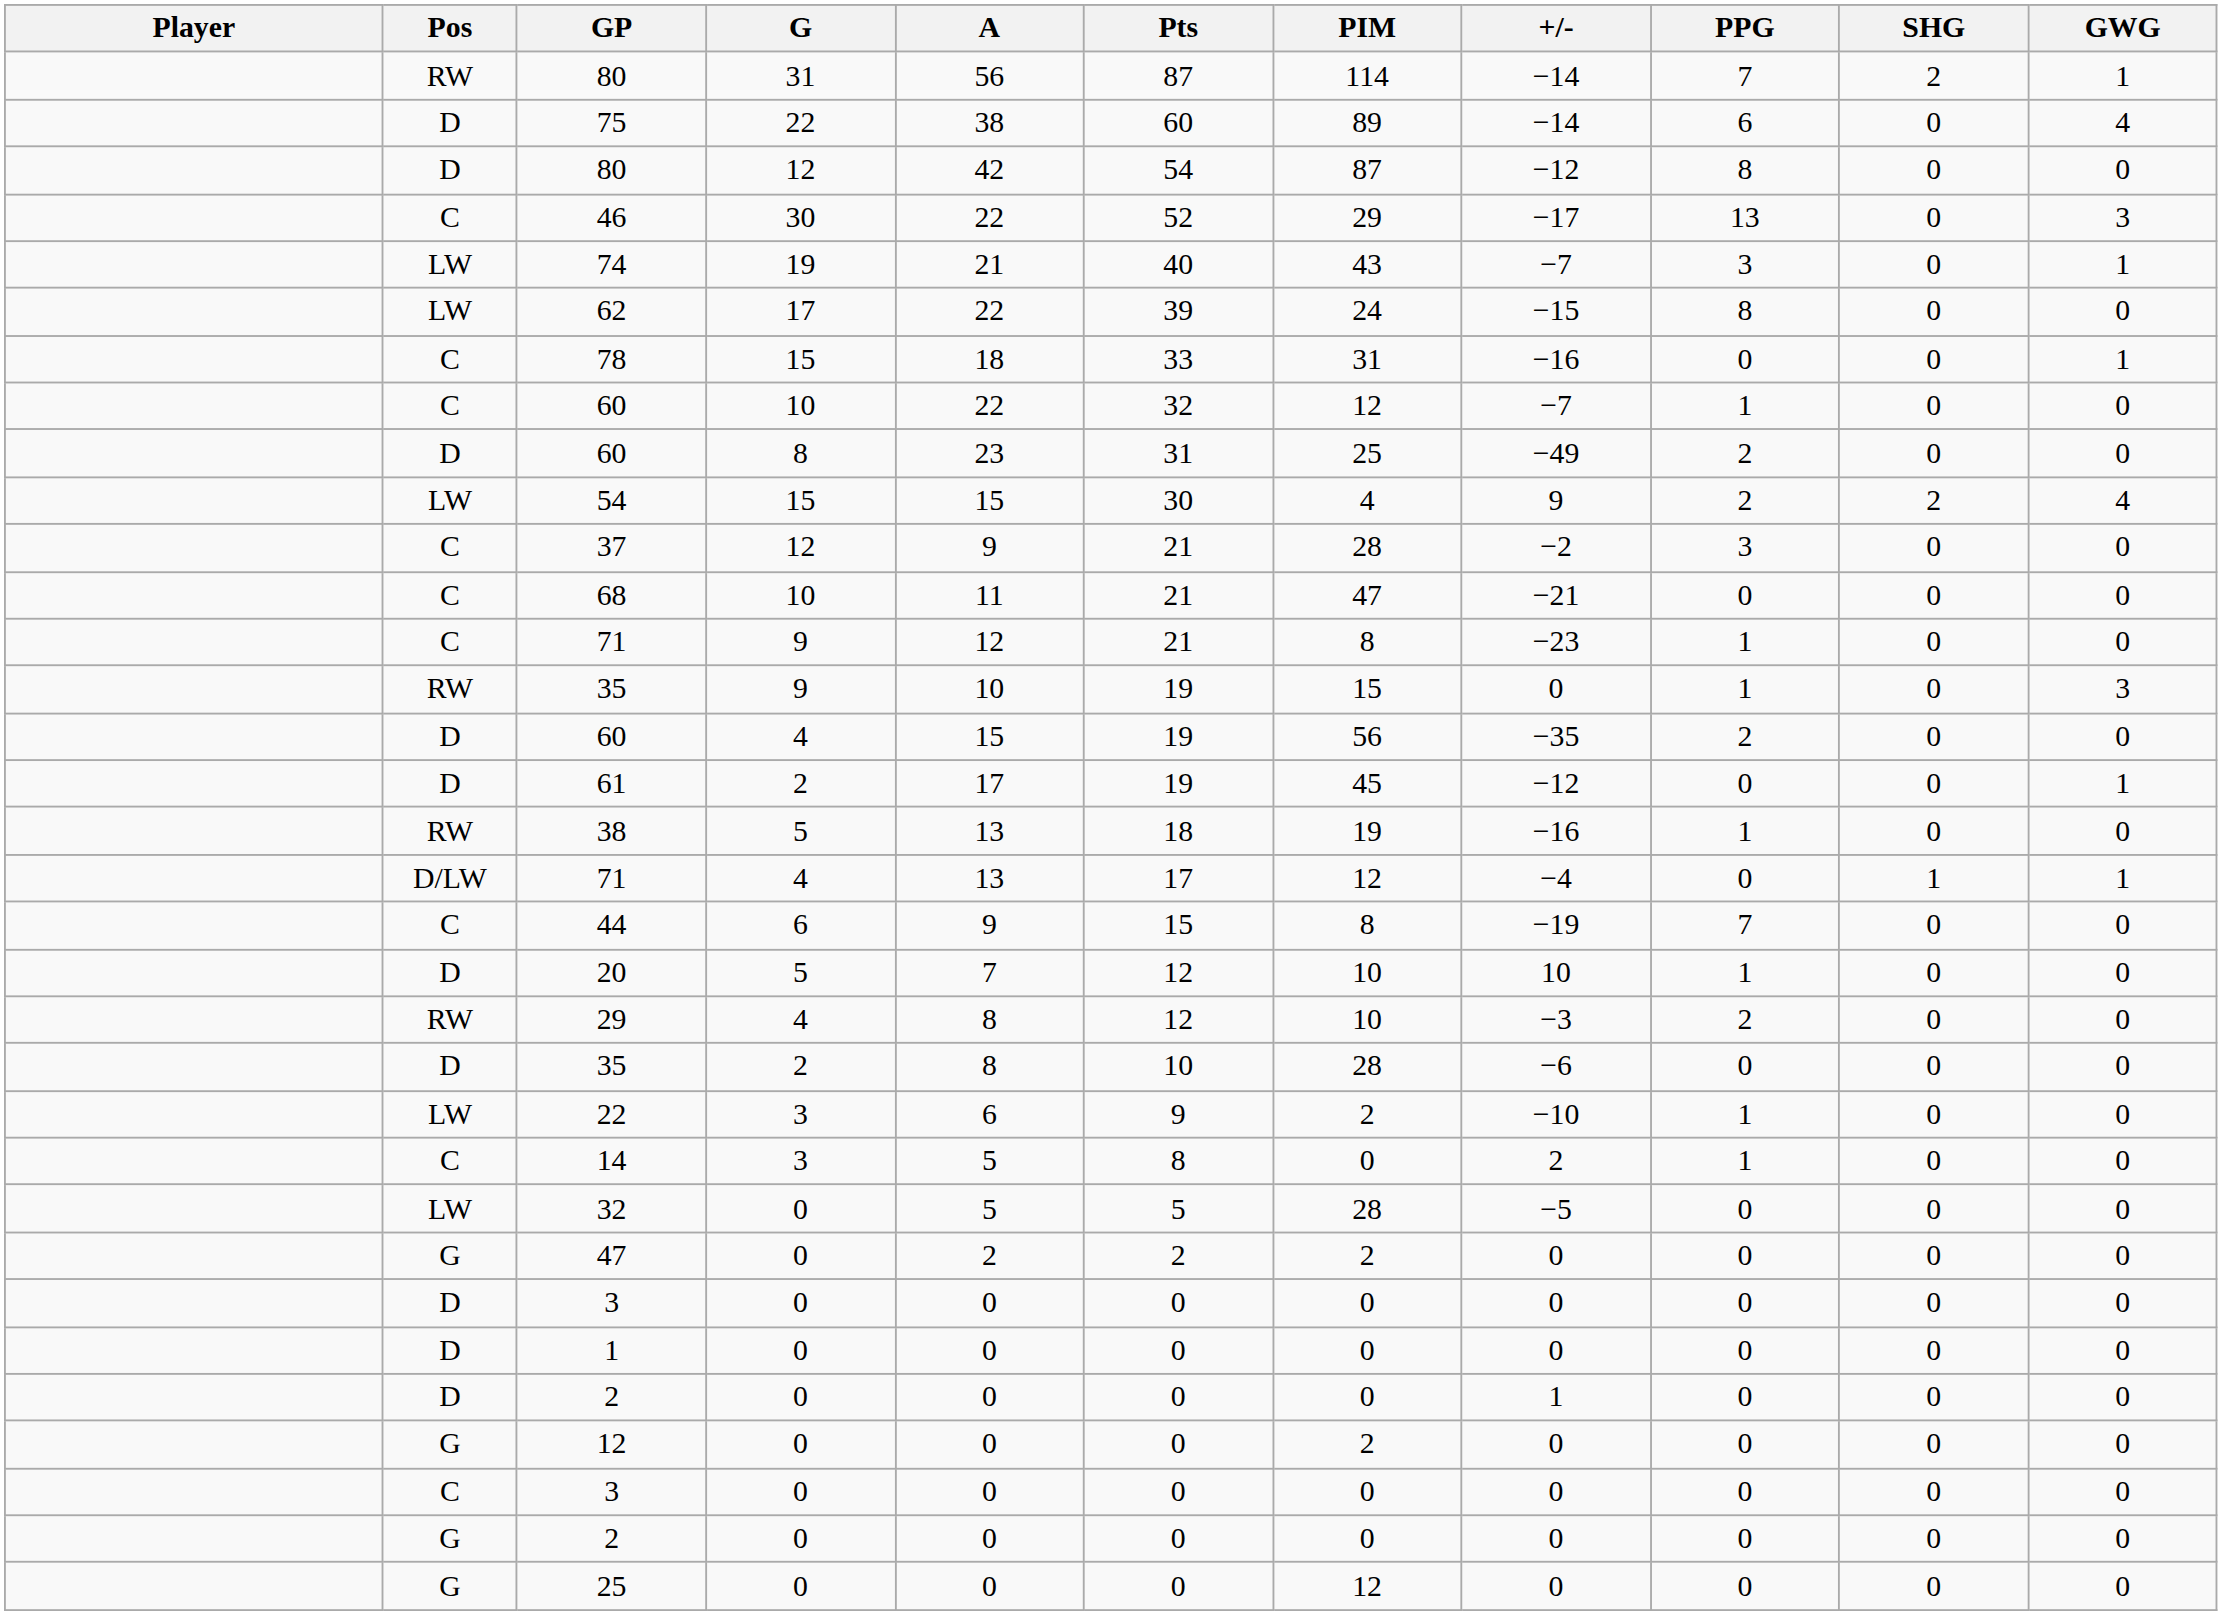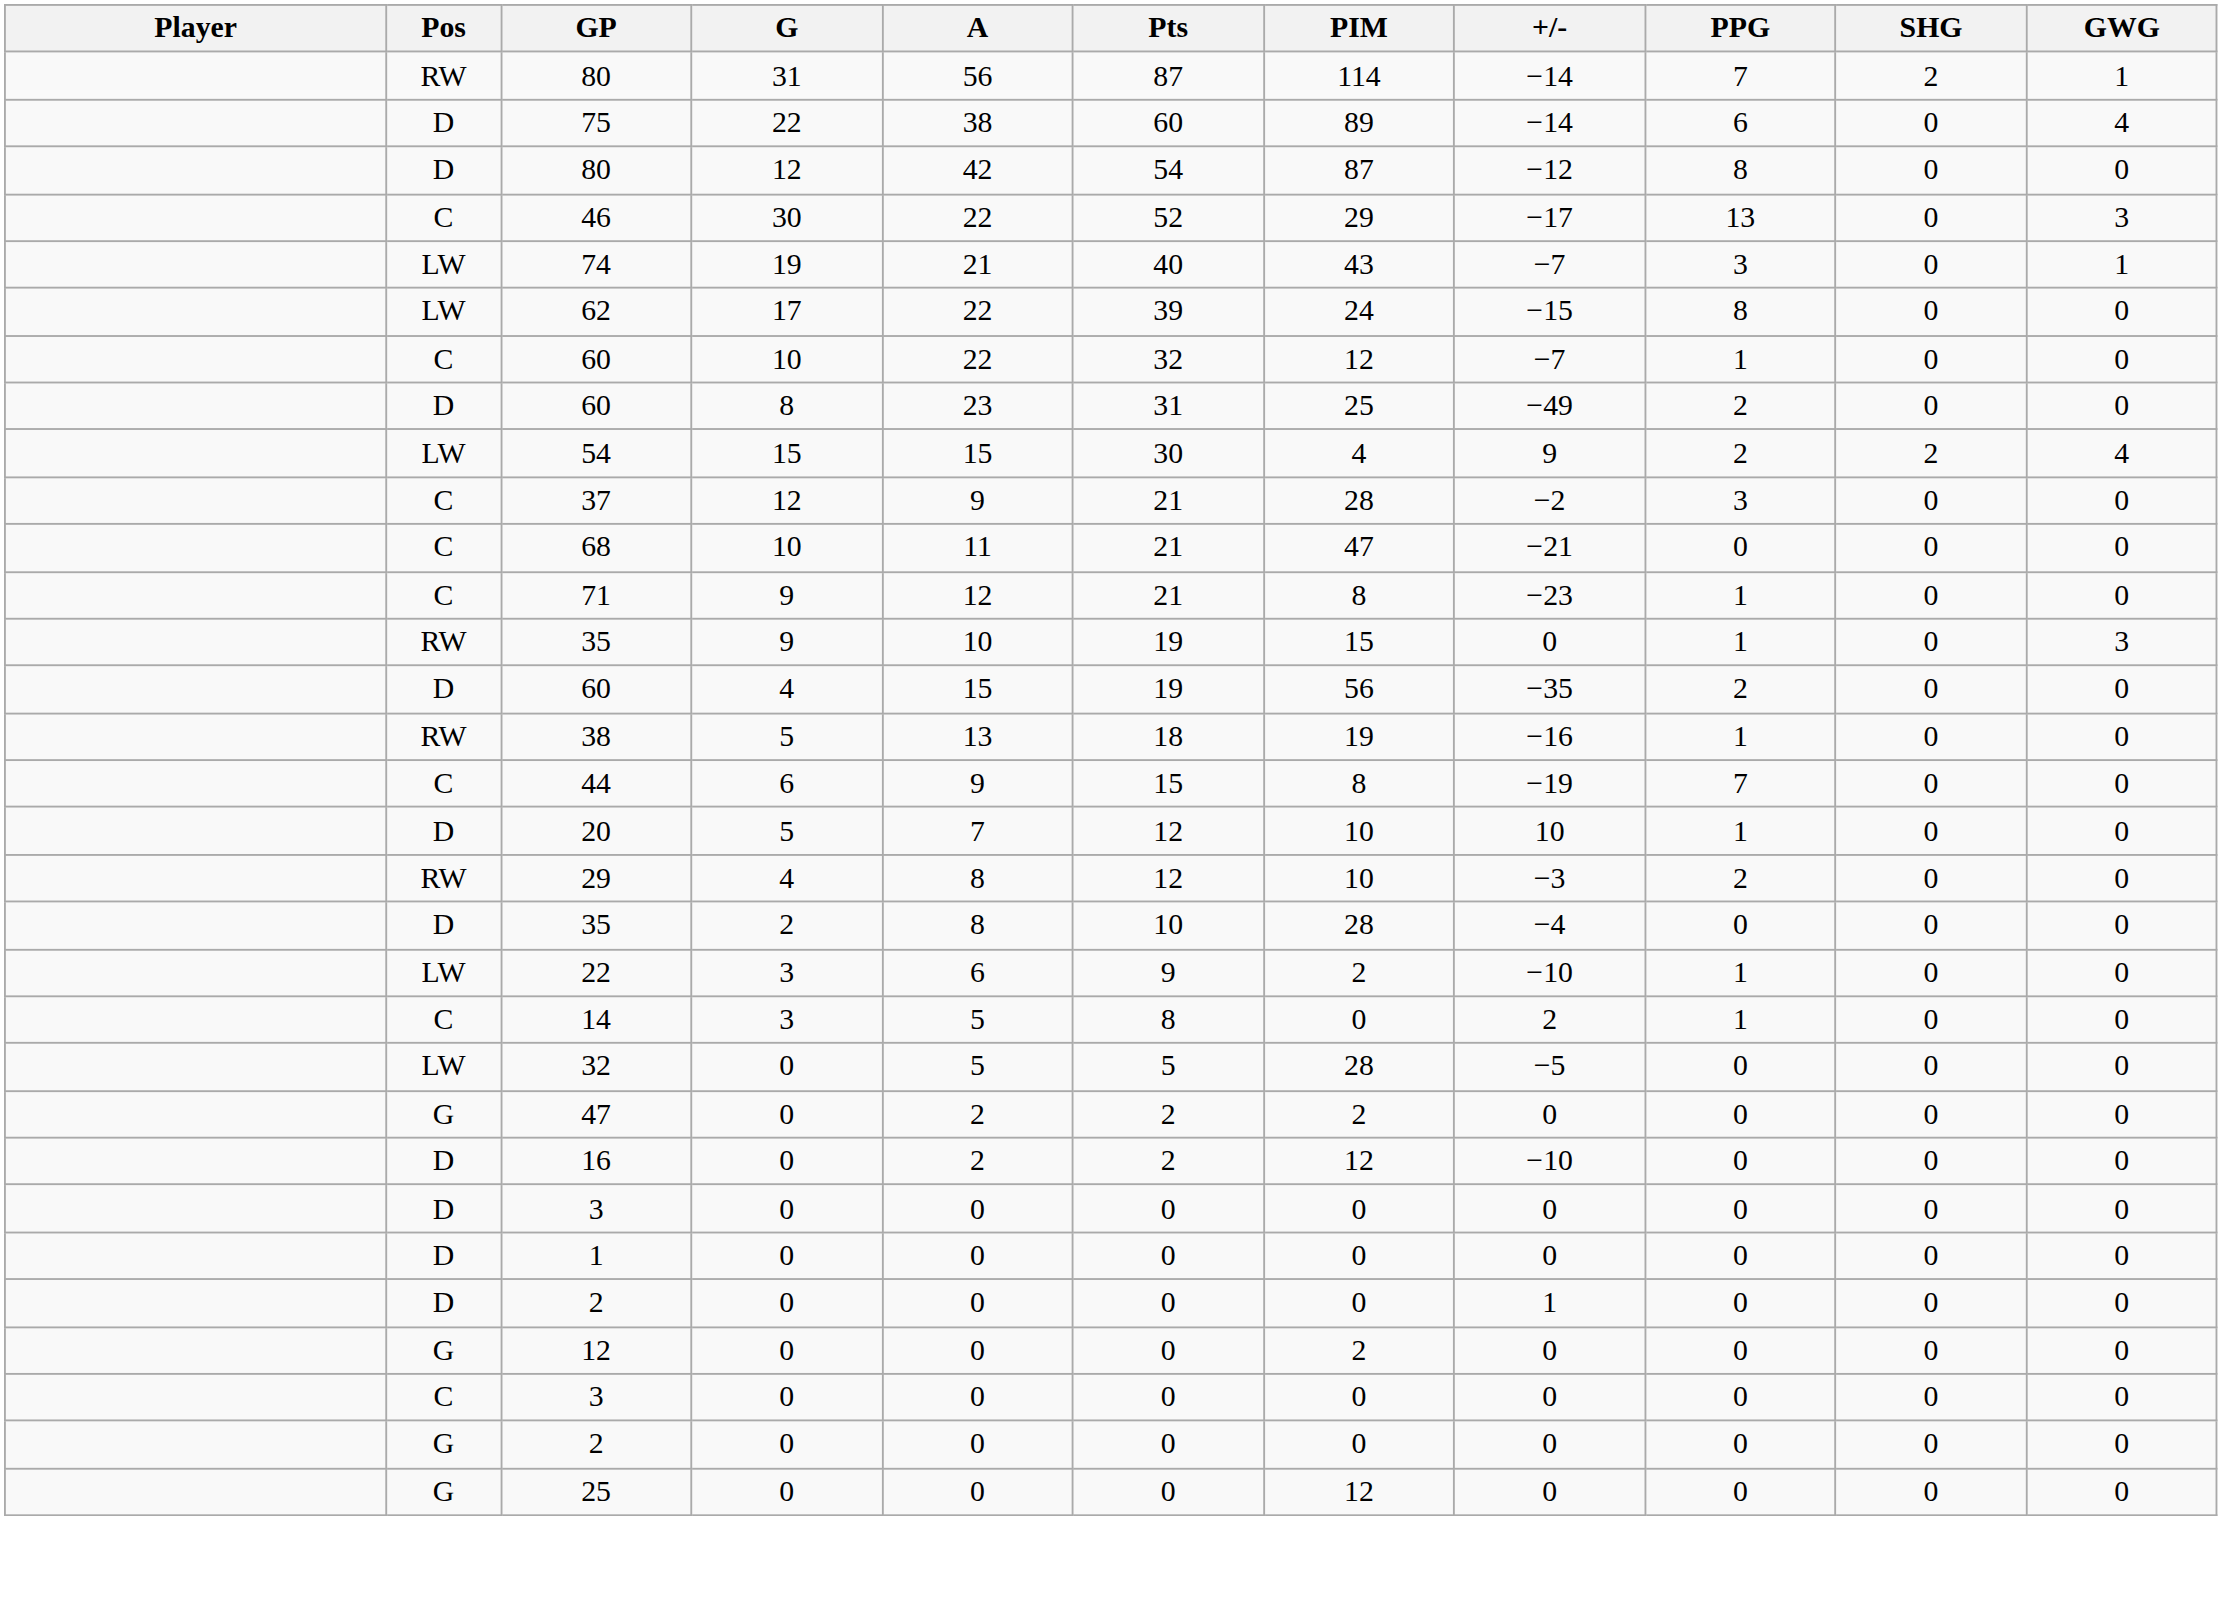 <table class="wikitable sortable" width="60%">
 <tr ALIGN="center">
 <th bgcolor="#DDDDFF" width="10%">Player</th>
 <th bgcolor="#DDDDFF" width="3%" title="Position">Pos</th>
 <th bgcolor="#DDDDFF" width="5%" title="Games played">GP</th>
 <th bgcolor="#DDDDFF" width="5%" title="Goals">G</th>
 <th bgcolor="#DDDDFF" width="5%" title="Assists">A</th>
 <th bgcolor="#DDDDFF" width="5%" title="Points">Pts</th>
 <th bgcolor="#DDDDFF" width="5%" title="Penalties in Minutes">PIM</th>
 <th bgcolor="#DDDDFF" width="5%" title="Plus/minus">+/-</th>
 <th bgcolor="#DDDDFF" width="5%" title="Power Play Goals">PPG</th>
 <th bgcolor="#DDDDFF" width="5%" title="Short-handed Goals">SHG</th>
 <th bgcolor="#DDDDFF" width="5%" title="Game-winning Goals">GWG</th>
 </tr>
 <tr align="center">
 <td align="right"></td>
 <td>RW</td>
 <td>80</td>
 <td>31</td>
 <td>56</td>
 <td>87</td>
 <td>114</td>
 <td>−14</td>
 <td>7</td>
 <td>2</td>
 <td>1</td>
 </tr>
 <tr align="center">
 <td align="right"></td>
 <td>D</td>
 <td>75</td>
 <td>22</td>
 <td>38</td>
 <td>60</td>
 <td>89</td>
 <td>−14</td>
 <td>6</td>
 <td>0</td>
 <td>4</td>
 </tr>
 <tr align="center">
 <td align="right"></td>
 <td>D</td>
 <td>80</td>
 <td>12</td>
 <td>42</td>
 <td>54</td>
 <td>87</td>
 <td>−12</td>
 <td>8</td>
 <td>0</td>
 <td>0</td>
 </tr>
 <tr align="center">
 <td align="right"></td>
 <td>C</td>
 <td>46</td>
 <td>30</td>
 <td>22</td>
 <td>52</td>
 <td>29</td>
 <td>−17</td>
 <td>13</td>
 <td>0</td>
 <td>3</td>
 </tr>
 <tr align="center">
 <td align="right"></td>
 <td>LW</td>
 <td>74</td>
 <td>19</td>
 <td>21</td>
 <td>40</td>
 <td>43</td>
 <td>−7</td>
 <td>3</td>
 <td>0</td>
 <td>1</td>
 </tr>
 <tr align="center">
 <td align="right"></td>
 <td>LW</td>
 <td>62</td>
 <td>17</td>
 <td>22</td>
 <td>39</td>
 <td>24</td>
 <td>−15</td>
 <td>8</td>
 <td>0</td>
 <td>0</td>
-</tr>
-<tr align="center">
-<td align="right"></td>
-<td>C</td>
-<td>78</td>
-<td>15</td>
-<td>18</td>
-<td>33</td>
-<td>31</td>
-<td>−16</td>
-<td>0</td>
-<td>0</td>
-<td>1</td>
 </tr>
 <tr align="center">
 <td align="right"></td>
 <td>C</td>
 <td>60</td>
 <td>10</td>
 <td>22</td>
 <td>32</td>
 <td>12</td>
 <td>−7</td>
 <td>1</td>
 <td>0</td>
 <td>0</td>
 </tr>
 <tr align="center">
 <td align="right"></td>
 <td>D</td>
 <td>60</td>
 <td>8</td>
 <td>23</td>
 <td>31</td>
 <td>25</td>
 <td>−49</td>
 <td>2</td>
 <td>0</td>
 <td>0</td>
 </tr>
 <tr align="center">
 <td align="right"></td>
 <td>LW</td>
 <td>54</td>
 <td>15</td>
 <td>15</td>
 <td>30</td>
 <td>4</td>
 <td>9</td>
 <td>2</td>
 <td>2</td>
 <td>4</td>
 </tr>
 <tr align="center">
 <td align="right"></td>
 <td>C</td>
 <td>37</td>
 <td>12</td>
 <td>9</td>
 <td>21</td>
 <td>28</td>
 <td>−2</td>
 <td>3</td>
 <td>0</td>
 <td>0</td>
 </tr>
 <tr align="center">
 <td align="right"></td>
 <td>C</td>
 <td>68</td>
 <td>10</td>
 <td>11</td>
 <td>21</td>
 <td>47</td>
 <td>−21</td>
 <td>0</td>
 <td>0</td>
 <td>0</td>
 </tr>
 <tr align="center">
 <td align="right"></td>
 <td>C</td>
 <td>71</td>
 <td>9</td>
 <td>12</td>
 <td>21</td>
 <td>8</td>
 <td>−23</td>
 <td>1</td>
 <td>0</td>
 <td>0</td>
 </tr>
 <tr align="center">
 <td align="right"></td>
 <td>RW</td>
 <td>35</td>
 <td>9</td>
 <td>10</td>
 <td>19</td>
 <td>15</td>
 <td>0</td>
 <td>1</td>
 <td>0</td>
 <td>3</td>
 </tr>
 <tr align="center">
 <td align="right"></td>
 <td>D</td>
 <td>60</td>
 <td>4</td>
 <td>15</td>
 <td>19</td>
 <td>56</td>
 <td>−35</td>
 <td>2</td>
 <td>0</td>
 <td>0</td>
 </tr>
 <tr align="center">
 <td align="right"></td>
-<td>D</td>
-<td>61</td>
-<td>2</td>
-<td>17</td>
-<td>19</td>
-<td>45</td>
-<td>−12</td>
-<td>0</td>
-<td>0</td>
-<td>1</td>
-</tr>
-<tr align="center">
-<td align="right"></td>
 <td>RW</td>
 <td>38</td>
 <td>5</td>
 <td>13</td>
 <td>18</td>
 <td>19</td>
 <td>−16</td>
 <td>1</td>
 <td>0</td>
 <td>0</td>
-</tr>
-<tr align="center">
-<td align="right"></td>
-<td>D/LW</td>
-<td>71</td>
-<td>4</td>
-<td>13</td>
-<td>17</td>
-<td>12</td>
-<td>−4</td>
-<td>0</td>
-<td>1</td>
-<td>1</td>
 </tr>
 <tr align="center">
 <td align="right"></td>
 <td>C</td>
 <td>44</td>
 <td>6</td>
 <td>9</td>
 <td>15</td>
 <td>8</td>
 <td>−19</td>
 <td>7</td>
 <td>0</td>
 <td>0</td>
 </tr>
 <tr align="center">
 <td align="right"></td>
 <td>D</td>
 <td>20</td>
 <td>5</td>
 <td>7</td>
 <td>12</td>
 <td>10</td>
 <td>10</td>
 <td>1</td>
 <td>0</td>
 <td>0</td>
 </tr>
 <tr align="center">
 <td align="right"></td>
 <td>RW</td>
 <td>29</td>
 <td>4</td>
 <td>8</td>
 <td>12</td>
 <td>10</td>
 <td>−3</td>
 <td>2</td>
 <td>0</td>
 <td>0</td>
 </tr>
 <tr align="center">
 <td align="right"></td>
 <td>D</td>
 <td>35</td>
 <td>2</td>
 <td>8</td>
 <td>10</td>
 <td>28</td>
-<td>−6</td>
+<td>−4</td>
 <td>0</td>
 <td>0</td>
 <td>0</td>
 </tr>
 <tr align="center">
 <td align="right"></td>
 <td>LW</td>
 <td>22</td>
 <td>3</td>
 <td>6</td>
 <td>9</td>
 <td>2</td>
 <td>−10</td>
 <td>1</td>
 <td>0</td>
 <td>0</td>
 </tr>
 <tr align="center">
 <td align="right"></td>
 <td>C</td>
 <td>14</td>
 <td>3</td>
 <td>5</td>
 <td>8</td>
 <td>0</td>
 <td>2</td>
 <td>1</td>
 <td>0</td>
 <td>0</td>
 </tr>
 <tr align="center">
 <td align="right"></td>
 <td>LW</td>
 <td>32</td>
 <td>0</td>
 <td>5</td>
 <td>5</td>
 <td>28</td>
 <td>−5</td>
 <td>0</td>
 <td>0</td>
 <td>0</td>
 </tr>
 <tr align="center">
 <td align="right"></td>
 <td>G</td>
 <td>47</td>
 <td>0</td>
 <td>2</td>
 <td>2</td>
 <td>2</td>
 <td>0</td>
+<td>0</td>
+<td>0</td>
+<td>0</td>
+</tr>
+<tr align="center">
+<td align="right"></td>
+<td>D</td>
+<td>16</td>
+<td>0</td>
+<td>2</td>
+<td>2</td>
+<td>12</td>
+<td>−10</td>
 <td>0</td>
 <td>0</td>
 <td>0</td>
 </tr>
 <tr align="center">
 <td align="right"></td>
 <td>D</td>
 <td>3</td>
 <td>0</td>
 <td>0</td>
 <td>0</td>
 <td>0</td>
 <td>0</td>
 <td>0</td>
 <td>0</td>
 <td>0</td>
 </tr>
 <tr align="center">
 <td align="right"></td>
 <td>D</td>
 <td>1</td>
 <td>0</td>
 <td>0</td>
 <td>0</td>
 <td>0</td>
 <td>0</td>
 <td>0</td>
 <td>0</td>
 <td>0</td>
 </tr>
 <tr align="center">
 <td align="right"></td>
 <td>D</td>
 <td>2</td>
 <td>0</td>
 <td>0</td>
 <td>0</td>
 <td>0</td>
 <td>1</td>
 <td>0</td>
 <td>0</td>
 <td>0</td>
 </tr>
 <tr align="center">
 <td align="right"></td>
 <td>G</td>
 <td>12</td>
 <td>0</td>
 <td>0</td>
 <td>0</td>
 <td>2</td>
 <td>0</td>
 <td>0</td>
 <td>0</td>
 <td>0</td>
 </tr>
 <tr align="center">
 <td align="right"></td>
 <td>C</td>
 <td>3</td>
 <td>0</td>
 <td>0</td>
 <td>0</td>
 <td>0</td>
 <td>0</td>
 <td>0</td>
 <td>0</td>
 <td>0</td>
 </tr>
 <tr align="center">
 <td align="right"></td>
 <td>G</td>
 <td>2</td>
 <td>0</td>
 <td>0</td>
 <td>0</td>
 <td>0</td>
 <td>0</td>
 <td>0</td>
 <td>0</td>
 <td>0</td>
 </tr>
 <tr align="center">
 <td align="right"></td>
 <td>G</td>
 <td>25</td>
 <td>0</td>
 <td>0</td>
 <td>0</td>
 <td>12</td>
 <td>0</td>
 <td>0</td>
 <td>0</td>
 <td>0</td>
 </tr>
 </table>
